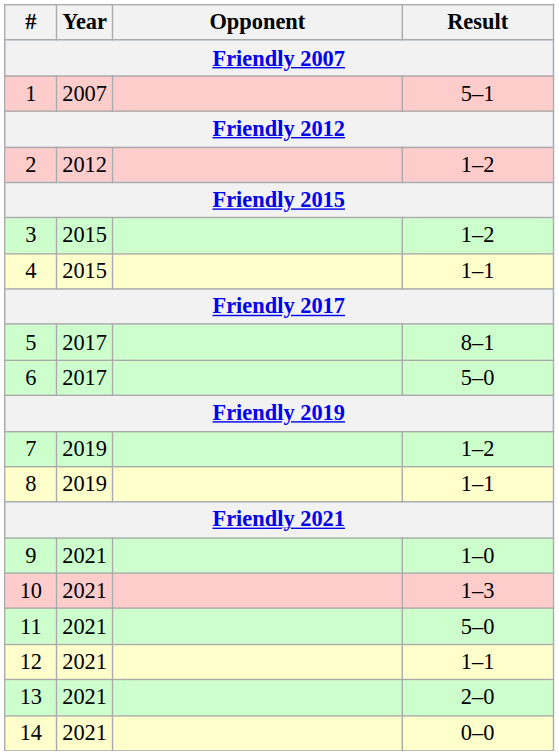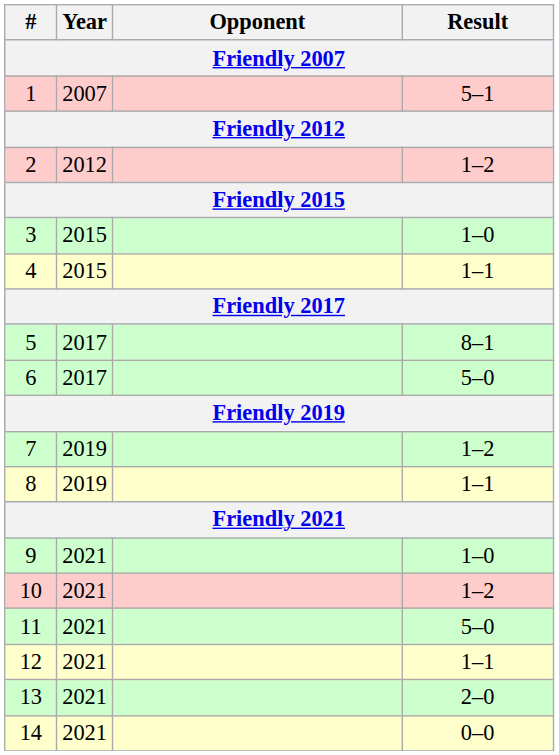 <table class="wikitable">
 <tr>
 <th width=30>#</th>
 <th width=30>Year</th>
 <th width=200>Opponent</th>
 <th width=100>Result</th>
 </tr>
 <tr style="background:#9acdff;">
 <th colspan=4><a href='#'>Friendly 2007</a></th>
 </tr>
 <tr bgcolor=#FFCCCC>
 <td align=center>1</td>
 <td align=center>2007</td>
 <td></td>
 <td align=center>5–1</td>
 </tr>
 <tr style="background:#9acdff;">
 <th colspan=4><a href='#'>Friendly 2012</a></th>
 </tr>
 <tr bgcolor=#FFCCCC>
 <td align=center>2</td>
 <td align=center>2012</td>
 <td></td>
 <td align=center>1–2</td>
 </tr>
 <tr style="background:#9acdff;">
 <th colspan=4><a href='#'>Friendly 2015</a></th>
 </tr>
 <tr bgcolor=#CCFFCC>
 <td align=center>3</td>
 <td align=center>2015</td>
 <td></td>
-<td align=center>1–2</td>
+<td align=center>1–0</td>
 </tr>
 <tr bgcolor=#FFFFCC>
 <td align=center>4</td>
 <td align=center>2015</td>
 <td></td>
 <td align=center>1–1</td>
 </tr>
 <tr style="background:#9acdff;">
 <th colspan=4><a href='#'>Friendly 2017</a></th>
 </tr>
 <tr bgcolor=#CCFFCC>
 <td align=center>5</td>
 <td align=center>2017</td>
 <td></td>
 <td align=center>8–1</td>
 </tr>
 <tr bgcolor=#CCFFCC>
 <td align=center>6</td>
 <td align=center>2017</td>
 <td></td>
 <td align=center>5–0</td>
 </tr>
 <tr style="background:#9acdff;">
 <th colspan=4><a href='#'>Friendly 2019</a></th>
 </tr>
 <tr bgcolor=#CCFFCC>
 <td align=center>7</td>
 <td align=center>2019</td>
 <td></td>
 <td align=center>1–2</td>
 </tr>
 <tr bgcolor=#FFFFCC>
 <td align=center>8</td>
 <td align=center>2019</td>
 <td></td>
 <td align=center>1–1</td>
 </tr>
 <tr style="background:#9acdff;">
 <th colspan=4><a href='#'>Friendly 2021</a></th>
 </tr>
 <tr bgcolor=#CCFFCC>
 <td align=center>9</td>
 <td align=center>2021</td>
 <td></td>
 <td align=center>1–0</td>
 </tr>
 <tr bgcolor=#FFCCCC>
 <td align=center>10</td>
 <td align=center>2021</td>
 <td></td>
-<td align=center>1–3</td>
+<td align=center>1–2</td>
 </tr>
 <tr bgcolor=#CCFFCC>
 <td align=center>11</td>
 <td align=center>2021</td>
 <td></td>
 <td align=center>5–0</td>
 </tr>
 <tr bgcolor=#FFFFCC>
 <td align=center>12</td>
 <td align=center>2021</td>
 <td></td>
 <td align=center>1–1</td>
 </tr>
 <tr bgcolor=#CCFFCC>
 <td align=center>13</td>
 <td align=center>2021</td>
 <td></td>
 <td align=center>2–0</td>
 </tr>
 <tr bgcolor=#FFFFCC>
 <td align=center>14</td>
 <td align=center>2021</td>
 <td></td>
 <td align=center>0–0</td>
 </tr>
 </table>
